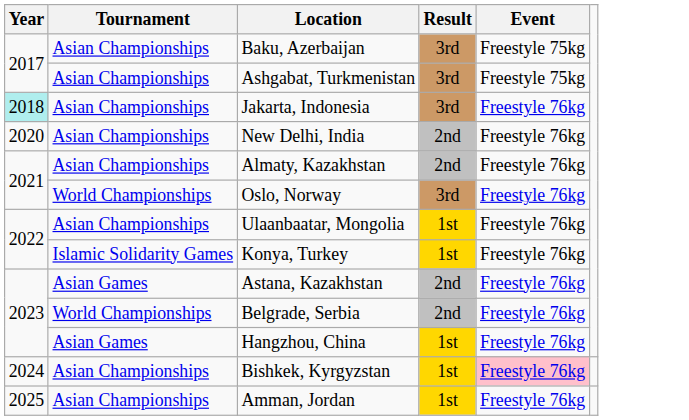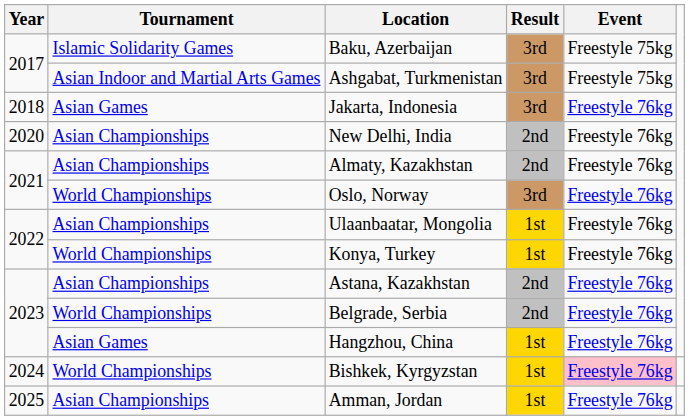 <table class="wikitable" style="font-size:95%;">
 <tr>
 <th>Year</th>
 <th>Tournament</th>
 <th>Location</th>
 <th>Result</th>
 <th>Event</th>
 </tr>
 <tr>
 <td rowspan=2>2017</td>
-<td><a href='#'>Asian Championships</a></td>
+<td><a href='#'>Islamic Solidarity Games</a></td>
 <td>Baku, Azerbaijan</td>
 <td align="center" bgcolor="cc9966">3rd</td>
 <td>Freestyle 75kg</td>
 </tr>
 <tr>
-<td><a href='#'>Asian Championships</a></td>
+<td><a href='#'>Asian Indoor and Martial Arts Games</a></td>
 <td>Ashgabat, Turkmenistan</td>
 <td align="center" bgcolor="cc9966">3rd</td>
 <td>Freestyle 75kg</td>
 </tr>
 <tr>
-<td style="background: paleturquoise;">2018</td>
-<td><a href='#'>Asian Championships</a></td>
+<td>2018</td>
+<td><a href='#'>Asian Games</a></td>
 <td>Jakarta, Indonesia</td>
 <td align="center" bgcolor="cc9966">3rd</td>
 <td><a href='#'>Freestyle 76kg</a></td>
 </tr>
 <tr>
 <td>2020</td>
 <td><a href='#'>Asian Championships</a></td>
 <td>New Delhi, India</td>
 <td align="center" bgcolor="silver">2nd</td>
 <td>Freestyle 76kg</td>
 </tr>
 <tr>
 <td rowspan=2>2021</td>
 <td><a href='#'>Asian Championships</a></td>
 <td>Almaty, Kazakhstan</td>
 <td align="center" bgcolor="silver">2nd</td>
 <td>Freestyle 76kg</td>
 </tr>
 <tr>
 <td><a href='#'>World Championships</a></td>
 <td>Oslo, Norway</td>
 <td align="center" bgcolor="cc9966">3rd</td>
 <td><a href='#'>Freestyle 76kg</a></td>
 </tr>
 <tr>
 <td rowspan=2>2022</td>
 <td><a href='#'>Asian Championships</a></td>
 <td>Ulaanbaatar, Mongolia</td>
 <td align="center" bgcolor="gold">1st</td>
 <td>Freestyle 76kg</td>
 </tr>
 <tr>
-<td><a href='#'>Islamic Solidarity Games</a></td>
+<td><a href='#'>World Championships</a></td>
 <td>Konya, Turkey</td>
 <td align="center" bgcolor="gold">1st</td>
 <td>Freestyle 76kg</td>
 </tr>
 <tr>
 <td rowspan=3>2023</td>
-<td><a href='#'>Asian Games</a></td>
+<td><a href='#'>Asian Championships</a></td>
 <td>Astana, Kazakhstan</td>
 <td align="center" bgcolor="silver">2nd</td>
 <td><a href='#'>Freestyle 76kg</a></td>
 </tr>
 <tr>
 <td><a href='#'>World Championships</a></td>
 <td>Belgrade, Serbia</td>
 <td align="center" bgcolor="silver">2nd</td>
 <td><a href='#'>Freestyle 76kg</a></td>
 </tr>
 <tr>
 <td><a href='#'>Asian Games</a></td>
 <td>Hangzhou, China</td>
 <td align="center" bgcolor="gold">1st</td>
 <td><a href='#'>Freestyle 76kg</a></td>
 </tr>
 <tr>
 <td>2024</td>
-<td><a href='#'>Asian Championships</a></td>
+<td><a href='#'>World Championships</a></td>
 <td>Bishkek, Kyrgyzstan</td>
 <td align="center" bgcolor="gold">1st</td>
 <td style="background: pink;"><a href='#'>Freestyle 76kg</a></td>
 <td></td>
 </tr>
 <tr>
 <td>2025</td>
 <td><a href='#'>Asian Championships</a></td>
 <td>Amman, Jordan</td>
 <td align="center" bgcolor="gold">1st</td>
 <td><a href='#'>Freestyle 76kg</a></td>
 </tr>
 </table>
